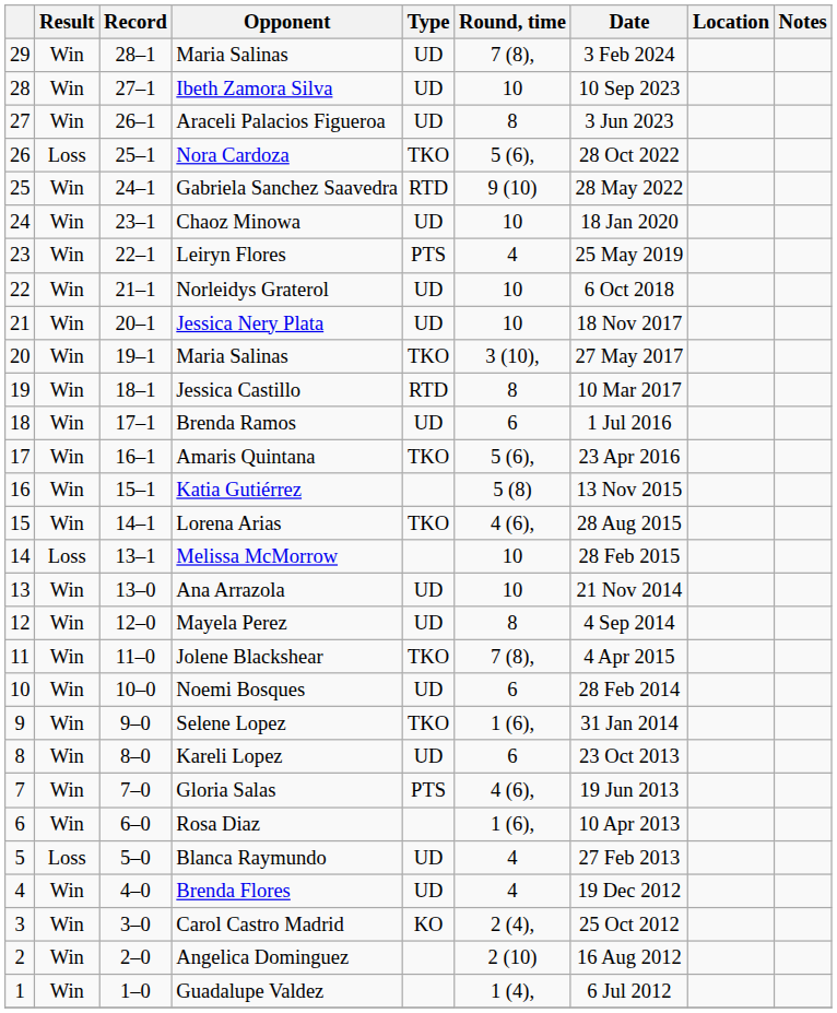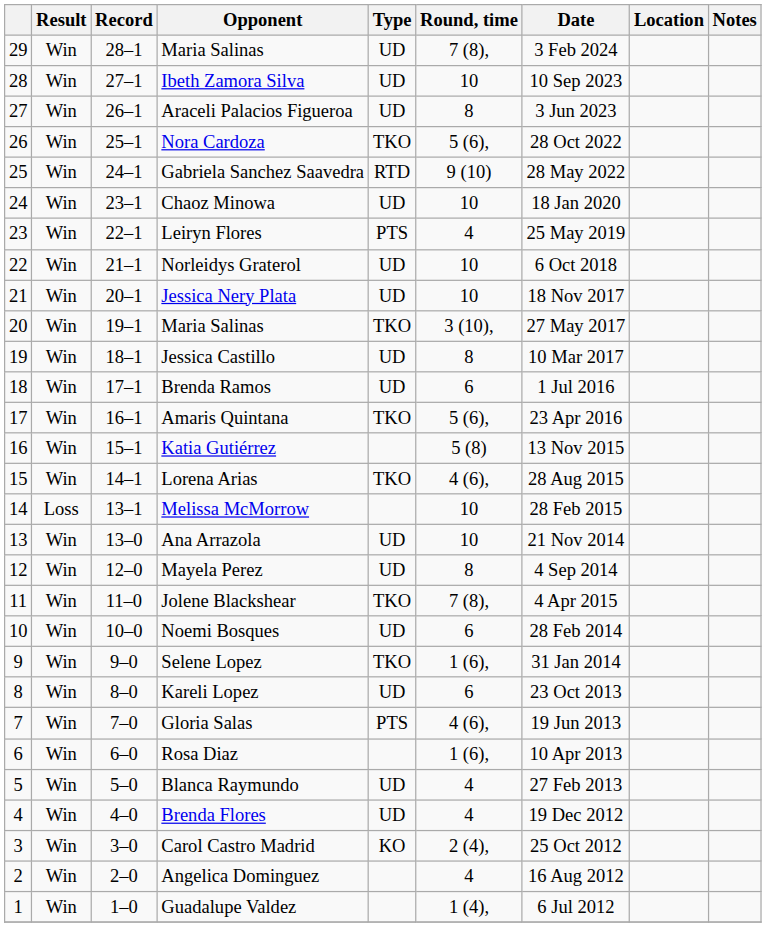 <table class="wikitable" style="text-align:center; font-size:95%">
 <tr>
 <th></th>
 <th>Result</th>
 <th>Record</th>
 <th>Opponent</th>
 <th>Type</th>
 <th>Round, time</th>
 <th>Date</th>
 <th>Location</th>
 <th>Notes</th>
 </tr>
 <tr>
 <td>29</td>
 <td>Win</td>
 <td>28–1</td>
 <td align=left> Maria Salinas</td>
 <td>UD</td>
 <td>7 (8), </td>
 <td>3 Feb 2024</td>
 <td align=left></td>
 <td align=left></td>
 </tr>
 <tr>
 <td>28</td>
 <td>Win</td>
 <td>27–1</td>
 <td align=left> <a href='#'>Ibeth Zamora Silva</a></td>
 <td>UD</td>
 <td>10</td>
 <td>10 Sep 2023</td>
 <td align=left></td>
 <td align=left></td>
 </tr>
 <tr>
 <td>27</td>
 <td>Win</td>
 <td>26–1</td>
 <td align=left> Araceli Palacios Figueroa</td>
 <td>UD</td>
 <td>8</td>
 <td>3 Jun 2023</td>
 <td align=left></td>
 <td></td>
 </tr>
 <tr>
 <td>26</td>
-<td>Loss</td>
+<td>Win</td>
 <td>25–1</td>
 <td align=left> <a href='#'>Nora Cardoza</a></td>
 <td>TKO</td>
 <td>5 (6), </td>
 <td>28 Oct 2022</td>
 <td align=left></td>
 <td></td>
 </tr>
 <tr>
 <td>25</td>
 <td>Win</td>
 <td>24–1</td>
 <td align=left> Gabriela Sanchez Saavedra</td>
 <td>RTD</td>
 <td>9 (10)</td>
 <td>28 May 2022</td>
 <td align=left></td>
 <td></td>
 </tr>
 <tr>
 <td>24</td>
 <td>Win</td>
 <td>23–1</td>
 <td align=left> Chaoz Minowa</td>
 <td>UD</td>
 <td>10</td>
 <td>18 Jan 2020</td>
 <td align=left></td>
 <td align=left></td>
 </tr>
 <tr>
 <td>23</td>
 <td>Win</td>
 <td>22–1</td>
 <td align=left> Leiryn Flores</td>
 <td>PTS</td>
 <td>4</td>
 <td>25 May 2019</td>
 <td align=left></td>
 <td align=left></td>
 </tr>
 <tr>
 <td>22</td>
 <td>Win</td>
 <td>21–1</td>
 <td align=left> Norleidys Graterol</td>
 <td>UD</td>
 <td>10</td>
 <td>6 Oct 2018</td>
 <td align=left></td>
 <td align=left></td>
 </tr>
 <tr>
 <td>21</td>
 <td>Win</td>
 <td>20–1</td>
 <td align=left> <a href='#'>Jessica Nery Plata</a></td>
 <td>UD</td>
 <td>10</td>
 <td>18 Nov 2017</td>
 <td align=left></td>
 <td align=left></td>
 </tr>
 <tr>
 <td>20</td>
 <td>Win</td>
 <td>19–1</td>
 <td align=left> Maria Salinas</td>
 <td>TKO</td>
 <td>3 (10), </td>
 <td>27 May 2017</td>
 <td align=left></td>
 <td align=left></td>
 </tr>
 <tr>
 <td>19</td>
 <td>Win</td>
 <td>18–1</td>
 <td align=left> Jessica Castillo</td>
-<td>RTD</td>
+<td>UD</td>
 <td>8</td>
 <td>10 Mar 2017</td>
 <td align=left></td>
 <td></td>
 </tr>
 <tr>
 <td>18</td>
 <td>Win</td>
 <td>17–1</td>
 <td align=left> Brenda Ramos</td>
 <td>UD</td>
 <td>6</td>
 <td>1 Jul 2016</td>
 <td align=left></td>
 <td></td>
 </tr>
 <tr>
 <td>17</td>
 <td>Win</td>
 <td>16–1</td>
 <td align=left> Amaris Quintana</td>
 <td>TKO</td>
 <td>5 (6), </td>
 <td>23 Apr 2016</td>
 <td align=left></td>
 <td></td>
 </tr>
 <tr>
 <td>16</td>
 <td>Win</td>
 <td>15–1</td>
 <td align=left> <a href='#'>Katia Gutiérrez</a></td>
 <td></td>
 <td>5 (8)</td>
 <td>13 Nov 2015</td>
 <td align=left></td>
 <td align=left></td>
 </tr>
 <tr>
 <td>15</td>
 <td>Win</td>
 <td>14–1</td>
 <td align=left> Lorena Arias</td>
 <td>TKO</td>
 <td>4 (6), </td>
 <td>28 Aug 2015</td>
 <td align=left></td>
 <td></td>
 </tr>
 <tr>
 <td>14</td>
 <td>Loss</td>
 <td>13–1</td>
 <td align=left> <a href='#'>Melissa McMorrow</a></td>
 <td></td>
 <td>10</td>
 <td>28 Feb 2015</td>
 <td align=left></td>
 <td align=left></td>
 </tr>
 <tr>
 <td>13</td>
 <td>Win</td>
 <td>13–0</td>
 <td align=left> Ana Arrazola</td>
 <td>UD</td>
 <td>10</td>
 <td>21 Nov 2014</td>
 <td align=left></td>
 <td align=left></td>
 </tr>
 <tr>
 <td>12</td>
 <td>Win</td>
 <td>12–0</td>
 <td align=left> Mayela Perez</td>
 <td>UD</td>
 <td>8</td>
 <td>4 Sep 2014</td>
 <td align=left></td>
 <td></td>
 </tr>
 <tr>
 <td>11</td>
 <td>Win</td>
 <td>11–0</td>
 <td align=left> Jolene Blackshear</td>
 <td>TKO</td>
 <td>7 (8), </td>
 <td>4 Apr 2015</td>
 <td align=left></td>
 <td align=left></td>
 </tr>
 <tr>
 <td>10</td>
 <td>Win</td>
 <td>10–0</td>
 <td align=left> Noemi Bosques</td>
 <td>UD</td>
 <td>6</td>
 <td>28 Feb 2014</td>
 <td align=left></td>
 <td></td>
 </tr>
 <tr>
 <td>9</td>
 <td>Win</td>
 <td>9–0</td>
 <td align=left> Selene Lopez</td>
 <td>TKO</td>
 <td>1 (6), </td>
 <td>31 Jan 2014</td>
 <td align=left></td>
 </tr>
 <tr>
 <td>8</td>
 <td>Win</td>
 <td>8–0</td>
 <td align=left> Kareli Lopez</td>
 <td>UD</td>
 <td>6</td>
 <td>23 Oct 2013</td>
 <td align=left></td>
 <td></td>
 </tr>
 <tr>
 <td>7</td>
 <td>Win</td>
 <td>7–0</td>
 <td align=left> Gloria Salas</td>
 <td>PTS</td>
 <td>4 (6), </td>
 <td>19 Jun 2013</td>
 <td align=left></td>
 <td></td>
 </tr>
 <tr>
 <td>6</td>
 <td>Win</td>
 <td>6–0</td>
 <td align=left> Rosa Diaz</td>
 <td></td>
 <td>1 (6), </td>
 <td>10 Apr 2013</td>
 <td align=left></td>
 <td></td>
 </tr>
 <tr>
 <td>5</td>
-<td>Loss</td>
+<td>Win</td>
 <td>5–0</td>
 <td align=left> Blanca Raymundo</td>
 <td>UD</td>
 <td>4</td>
 <td>27 Feb 2013</td>
 <td align=left></td>
 <td></td>
 </tr>
 <tr>
 <td>4</td>
 <td>Win</td>
 <td>4–0</td>
 <td align=left> <a href='#'>Brenda Flores</a></td>
 <td>UD</td>
 <td>4</td>
 <td>19 Dec 2012</td>
 <td align=left></td>
 <td></td>
 </tr>
 <tr>
 <td>3</td>
 <td>Win</td>
 <td>3–0</td>
 <td align=left> Carol Castro Madrid</td>
 <td>KO</td>
 <td>2 (4), </td>
 <td>25 Oct 2012</td>
 <td align=left></td>
 <td></td>
 </tr>
 <tr>
 <td>2</td>
 <td>Win</td>
 <td>2–0</td>
 <td align=left> Angelica Dominguez</td>
 <td></td>
-<td>2 (10)</td>
+<td>4</td>
 <td>16 Aug 2012</td>
 <td align=left></td>
 <td></td>
 </tr>
 <tr>
 <td>1</td>
 <td>Win</td>
 <td>1–0</td>
 <td align=left> Guadalupe Valdez</td>
 <td></td>
 <td>1 (4), </td>
 <td>6 Jul 2012</td>
 <td align=left></td>
 <td></td>
 </tr>
 <tr>
 </tr>
 </table>
